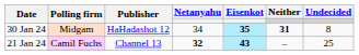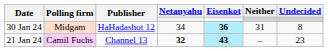 <table class="wikitable sortable" style="text-align:center; font-size:90%; line-height:13px">
 <tr>
 <th rowspan=2>Date</th>
 <th rowspan=2>Polling firm</th>
 <th rowspan=2>Publisher</th>
 <th><a href='#'>Netanyahu</a></th>
 <th><a href='#'>Eisenkot</a></th>
 <th>Neither</th>
 <th><a href='#'>Undecided</a></th>
 </tr>
 <tr>
 <th style=background:></th>
 <th style=background:></th>
 <th style=background:#d3d3d3></th>
 <th style=background:#d3d3d3></th>
 </tr>
 <tr>
 <td data-sort-value=2024-01-30>30 Jan 24</td>
 <td style=background:#FFDFCC>Midgam</td>
 <td><a href='#'>HaHadashot 12</a></td>
 <td>34						</td>
-<th style=background:#B2EDFB><strong>35</strong>	</th>
-<td><strong>31					</strong></td>
+<th style=background:#B2EDFB><strong>36</strong>	</th>
+<td>31					</td>
 <td>8					</td>
 </tr>
 <tr>
 <td data-sort-value=2024-01-21>21 Jan 24</td>
 <td style=background:#FFCCFF>Camil Fuchs</td>
 <td><a href='#'>Channel 13</a></td>
 <td><strong>32						</strong></td>
 <th style=background:#B2EDFB><strong>43</strong>	</th>
 <td>–					</td>
-<td>25					</td>
+<td>23					</td>
 </tr>
 </table>
